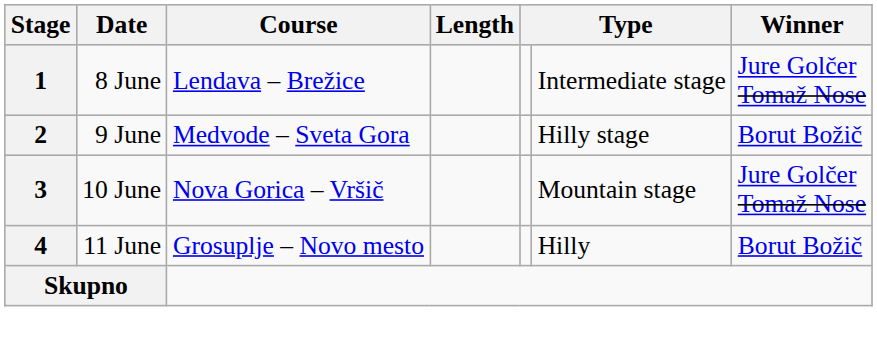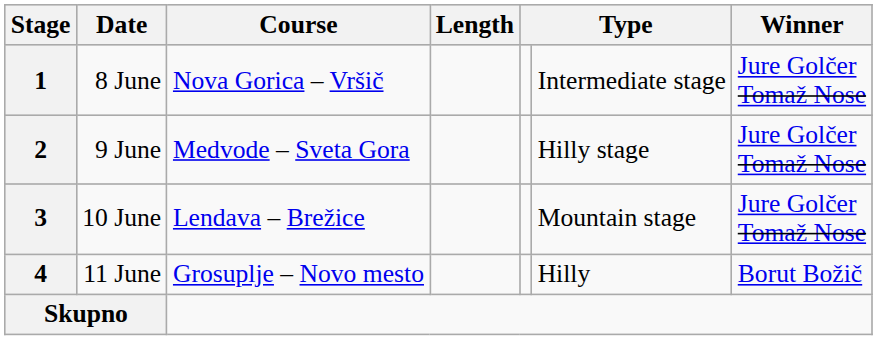 <table class="wikitable">
 <tr>
 <th>Stage</th>
 <th>Date</th>
 <th>Course</th>
 <th>Length</th>
 <th colspan="2">Type</th>
 <th>Winner</th>
 </tr>
 <tr>
 <th style="text-align:center">1</th>
 <td align=right>8 June</td>
-<td><a href='#'>Lendava</a> – <a href='#'>Brežice</a></td>
+<td><a href='#'>Nova Gorica</a> – <a href='#'>Vršič</a></td>
 <td style="text-align:center;"></td>
 <td></td>
 <td>Intermediate stage</td>
 <td> <a href='#'>Jure Golčer</a><br> <s><a href='#'>Tomaž Nose</a></s></td>
 </tr>
 <tr>
 <th style="text-align:center">2</th>
 <td align=right>9 June</td>
 <td><a href='#'>Medvode</a> – <a href='#'>Sveta Gora</a></td>
 <td style="text-align:center;"></td>
 <td></td>
 <td>Hilly stage</td>
-<td> <a href='#'>Borut Božič</a></td>
+<td> <a href='#'>Jure Golčer</a><br> <s><a href='#'>Tomaž Nose</a></s></td>
 </tr>
 <tr>
 <th style="text-align:center">3</th>
 <td align=right>10 June</td>
-<td><a href='#'>Nova Gorica</a> – <a href='#'>Vršič</a></td>
+<td><a href='#'>Lendava</a> – <a href='#'>Brežice</a></td>
 <td style="text-align:center;"></td>
 <td></td>
 <td>Mountain stage</td>
 <td> <a href='#'>Jure Golčer</a><br><s> <a href='#'>Tomaž Nose</a></s></td>
 </tr>
 <tr>
 <th style="text-align:center">4</th>
 <td align=right>11 June</td>
 <td><a href='#'>Grosuplje</a> – <a href='#'>Novo mesto</a></td>
 <td style="text-align:center;"></td>
 <td></td>
 <td>Hilly</td>
 <td> <a href='#'>Borut Božič</a></td>
 </tr>
 <tr>
 <th colspan="2">Skupno</th>
 <td colspan="5" style="text-align:center;"></td>
 </tr>
 </table>
